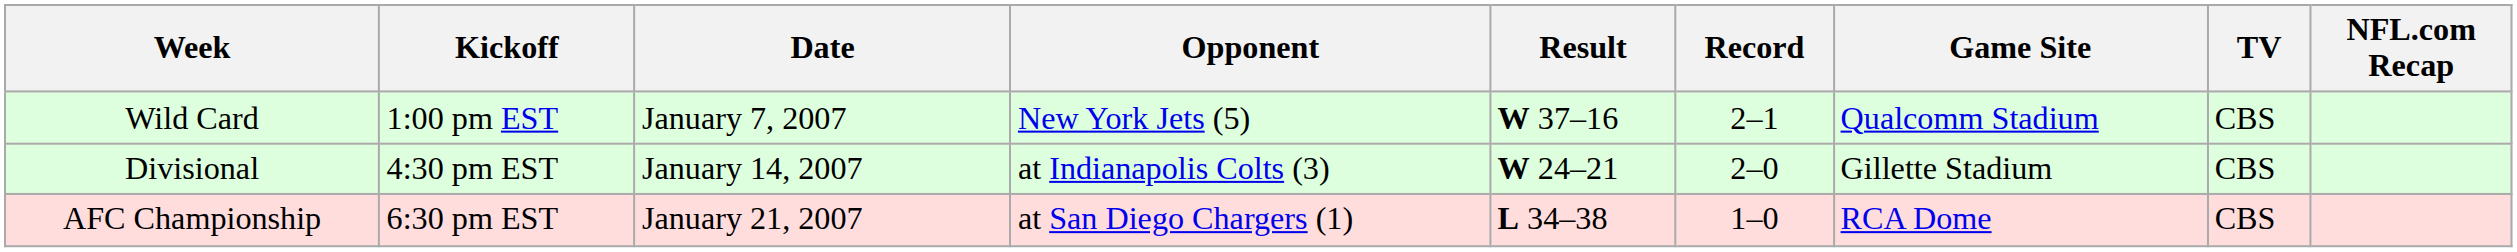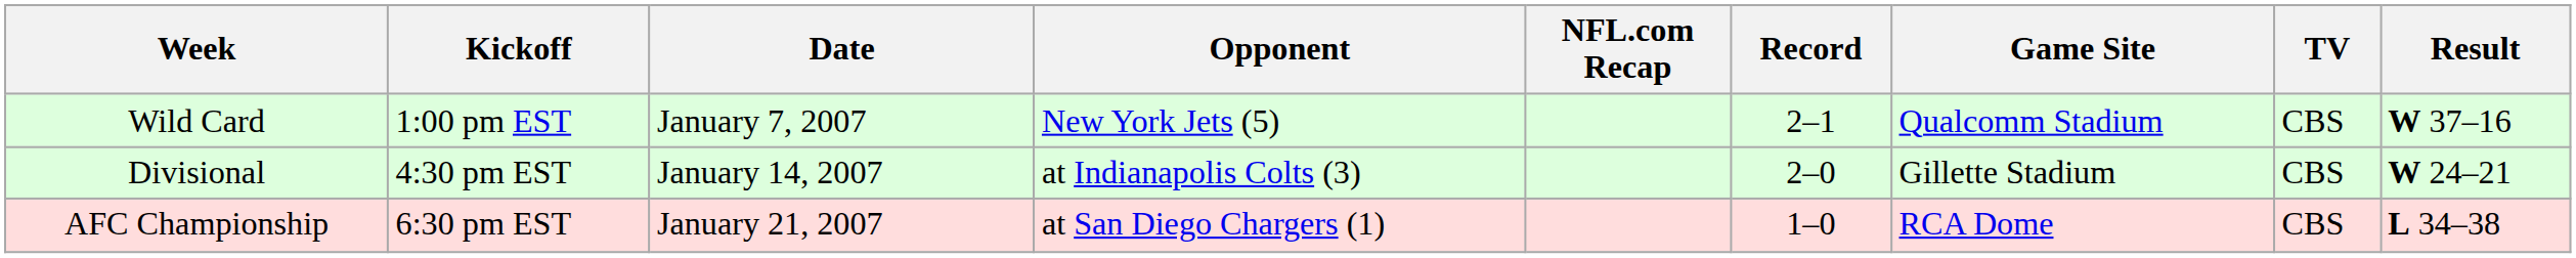 <table class="wikitable" align="center">
 <tr>
 <th>Week</th>
 <th>Kickoff</th>
 <th width="15%">Date</th>
 <th>Opponent</th>
-<th>Result</th>
+<th width="8%">NFL.com Recap</th>
 <th>Record</th>
 <th>Game Site</th>
 <th>TV</th>
-<th width="8%">NFL.com Recap</th>
+<th>Result</th>
 </tr>
 <tr style="background: #ddffdd;">
 <td align="center">Wild Card</td>
 <td>1:00 pm <a href='#'>EST</a></td>
 <td>January 7, 2007</td>
 <td><a href='#'>New York Jets</a> (5)</td>
-<td><strong>W</strong> 37–16</td>
+<td></td>
 <td align="center">2–1</td>
 <td><a href='#'>Qualcomm Stadium</a></td>
 <td>CBS</td>
-<td></td>
+<td><strong>W</strong> 37–16</td>
 </tr>
 <tr style="background: #ddffdd;">
 <td align="center">Divisional</td>
 <td>4:30 pm EST</td>
 <td>January 14, 2007</td>
 <td>at <a href='#'>Indianapolis Colts</a> (3)</td>
-<td><strong>W</strong> 24–21</td>
+<td></td>
 <td align="center">2–0</td>
 <td>Gillette Stadium</td>
 <td>CBS</td>
-<td></td>
+<td><strong>W</strong> 24–21</td>
 </tr>
 <tr style="background: #ffdddd;">
 <td align="center">AFC Championship</td>
 <td>6:30 pm EST</td>
 <td>January 21, 2007</td>
 <td>at <a href='#'>San Diego Chargers</a> (1)</td>
-<td><strong>L</strong> 34–38</td>
+<td></td>
 <td align="center">1–0</td>
 <td><a href='#'>RCA Dome</a></td>
 <td>CBS</td>
-<td></td>
+<td><strong>L</strong> 34–38</td>
 </tr>
 </table>
